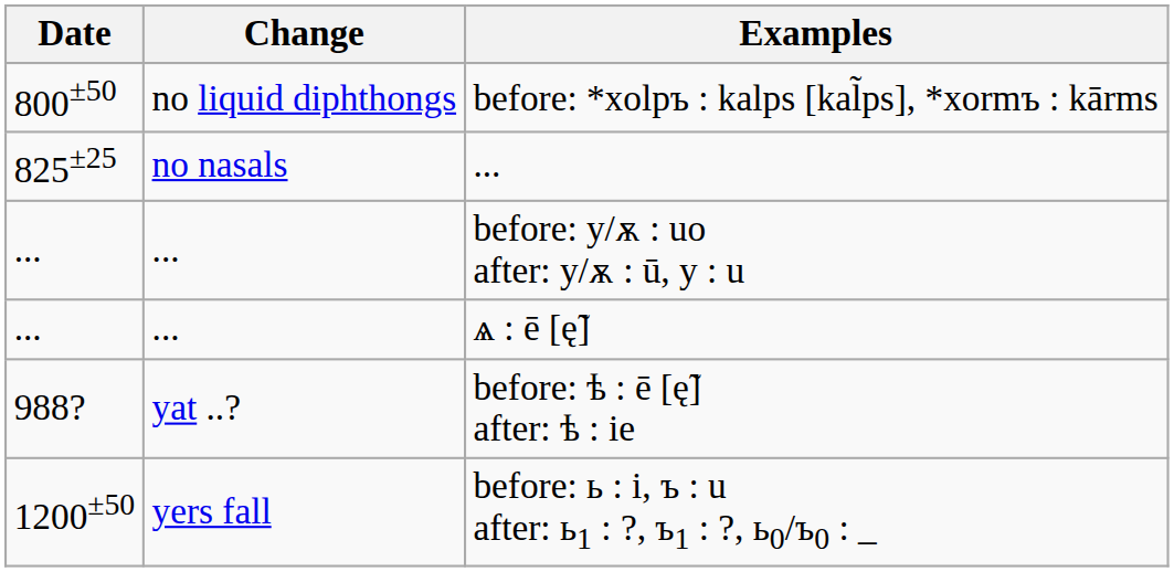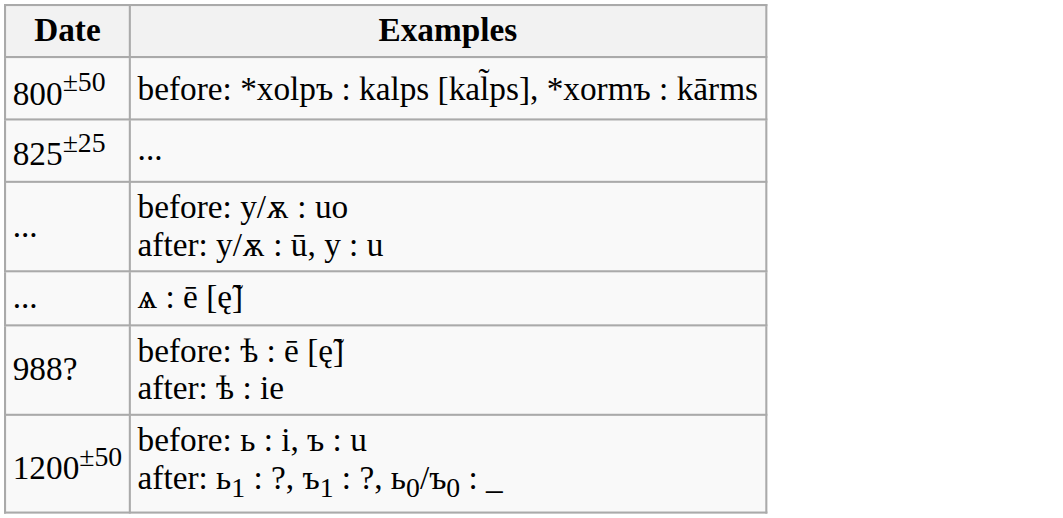 <table class="wikitable">
 <tr>
 <th>Date</th>
-<th>Change</th>
 <th>Examples</th>
 </tr>
 <tr>
 <td>800<sup>±50</sup></td>
-<td>no <a href='#'>liquid diphthongs</a></td>
 <td>before: *xolpъ : kalps [kal̃ps], *xormъ : kārms</td>
 </tr>
 <tr>
 <td>825<sup>±25</sup></td>
-<td><a href='#'>no nasals</a></td>
 <td>...</td>
 </tr>
 <tr>
-<td>...</td>
 <td>...</td>
 <td>before: у/ѫ : uo<br>after: у/ѫ : ū, у : u</td>
 </tr>
 <tr>
 <td>...</td>
-<td>...</td>
 <td>ѧ : ē [ę̃]</td>
 </tr>
 <tr>
 <td>988?</td>
-<td><a href='#'>yat</a> ..?</td>
 <td>before: ѣ : ē [ę̃]<br>after: ѣ : ie</td>
 </tr>
 <tr>
 <td title="late 12th ... early 13th">1200<sup>±50</sup></td>
-<td><a href='#'>yers fall</a></td>
 <td title="0 = weak (nothing), 1 = strong (е/о)">before: ь : i, ъ : u<br>after: ь<sub>1</sub> : ?, ъ<sub>1</sub> : ?, ь<sub>0</sub>/ъ<sub>0</sub> : _</td>
 </tr>
 </table>
